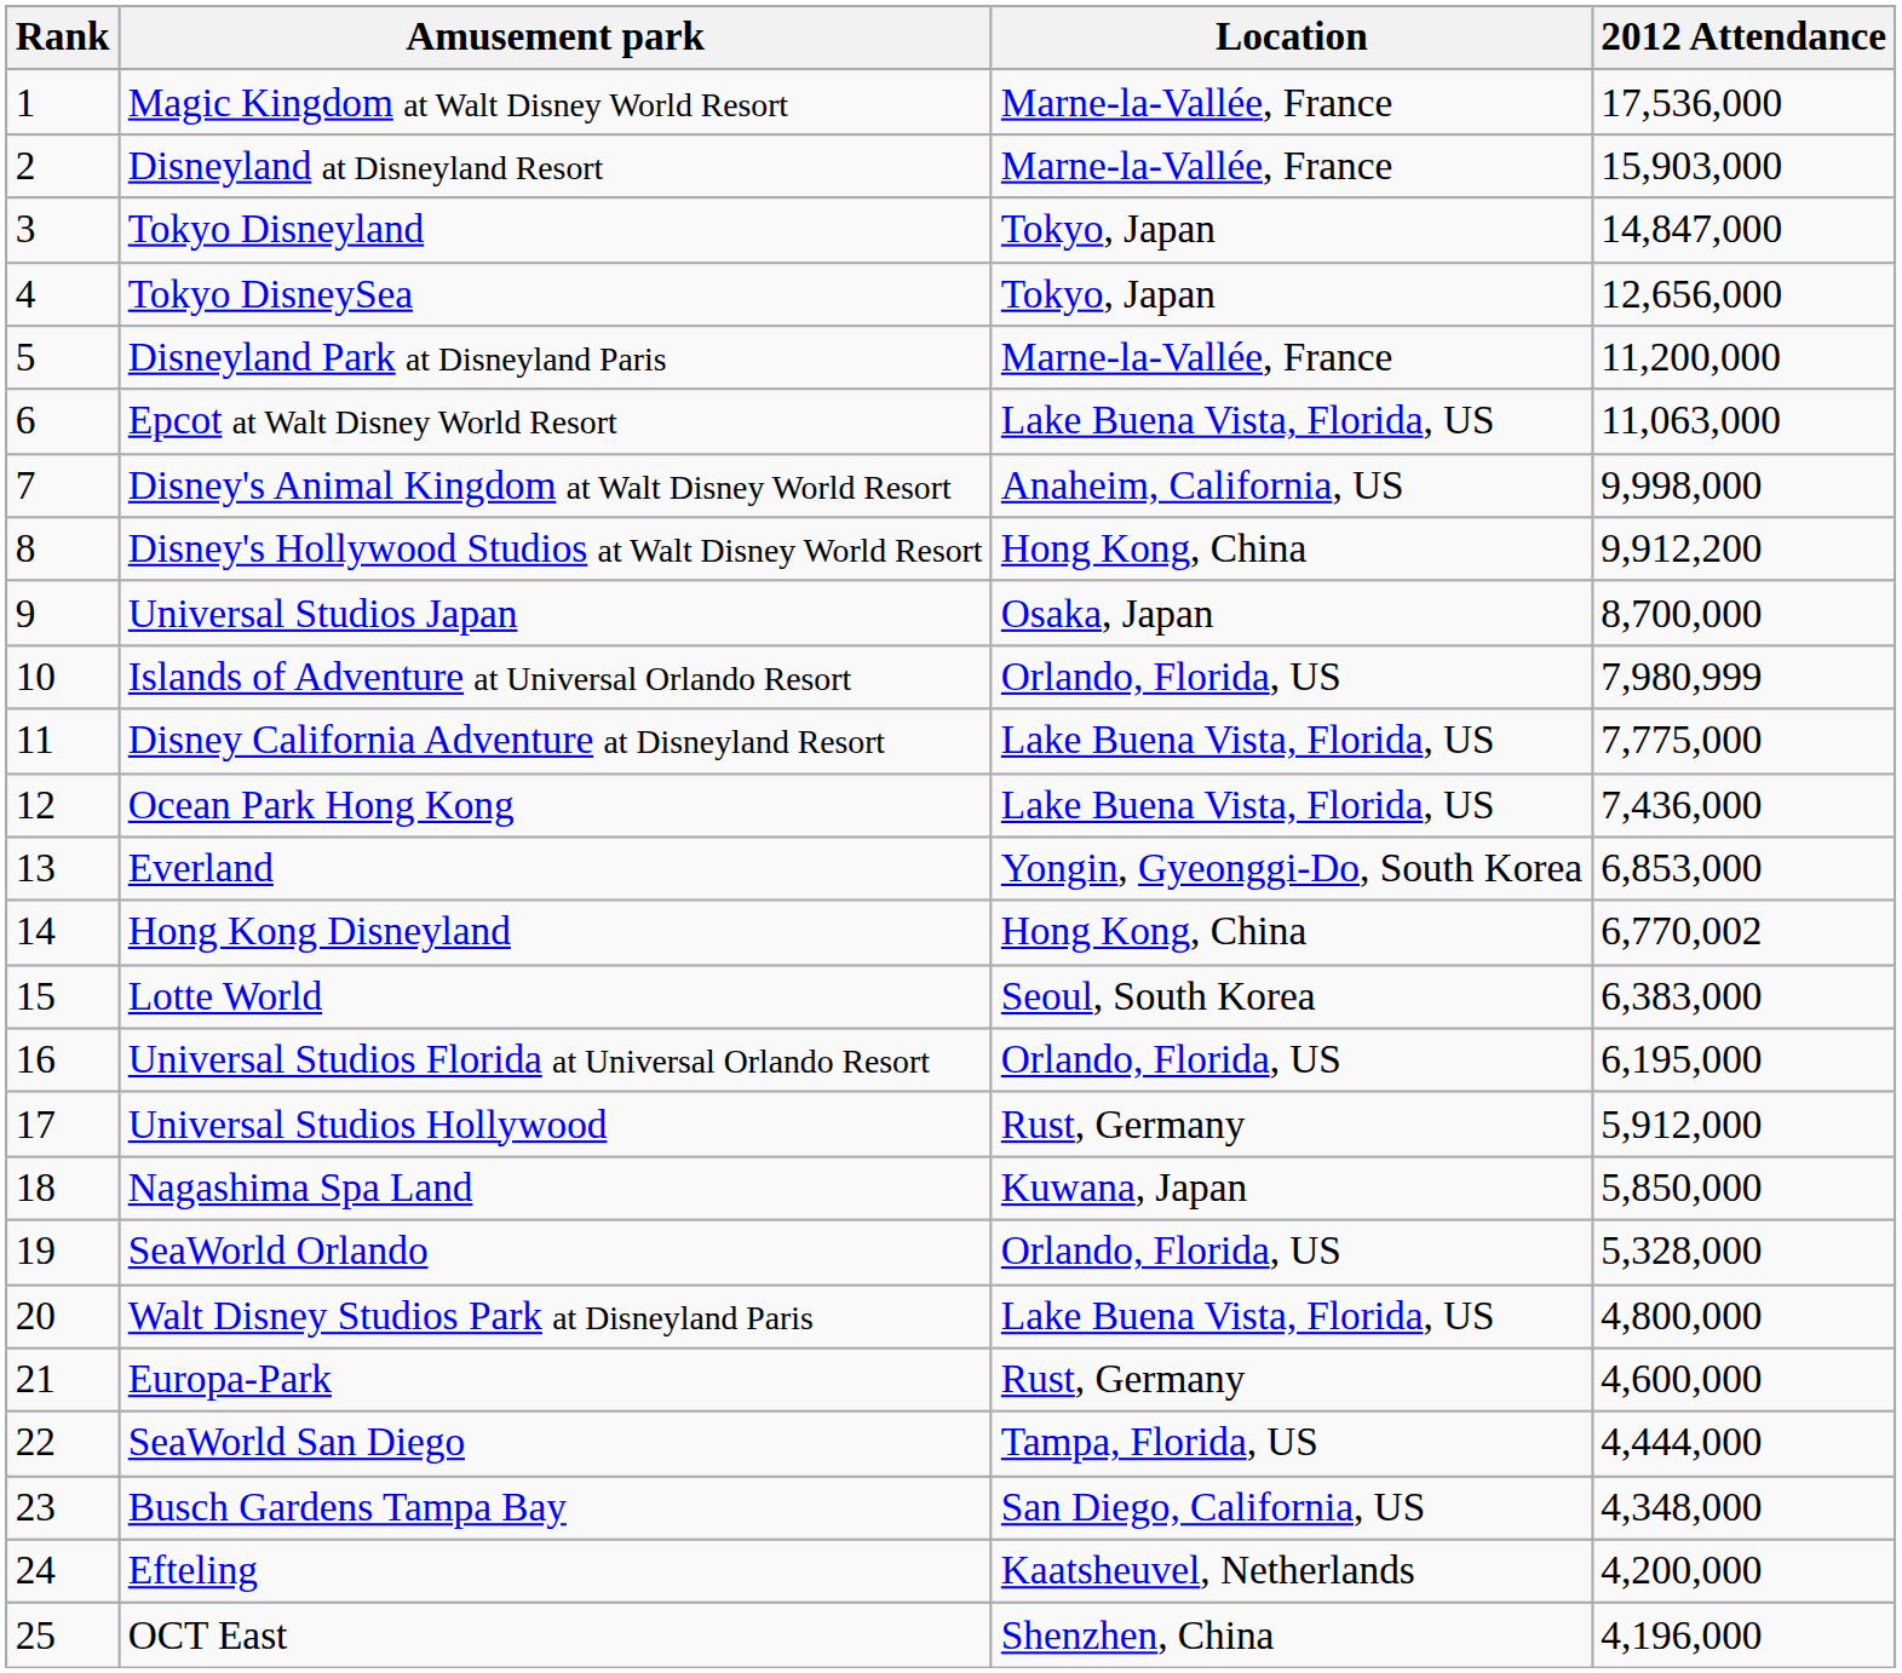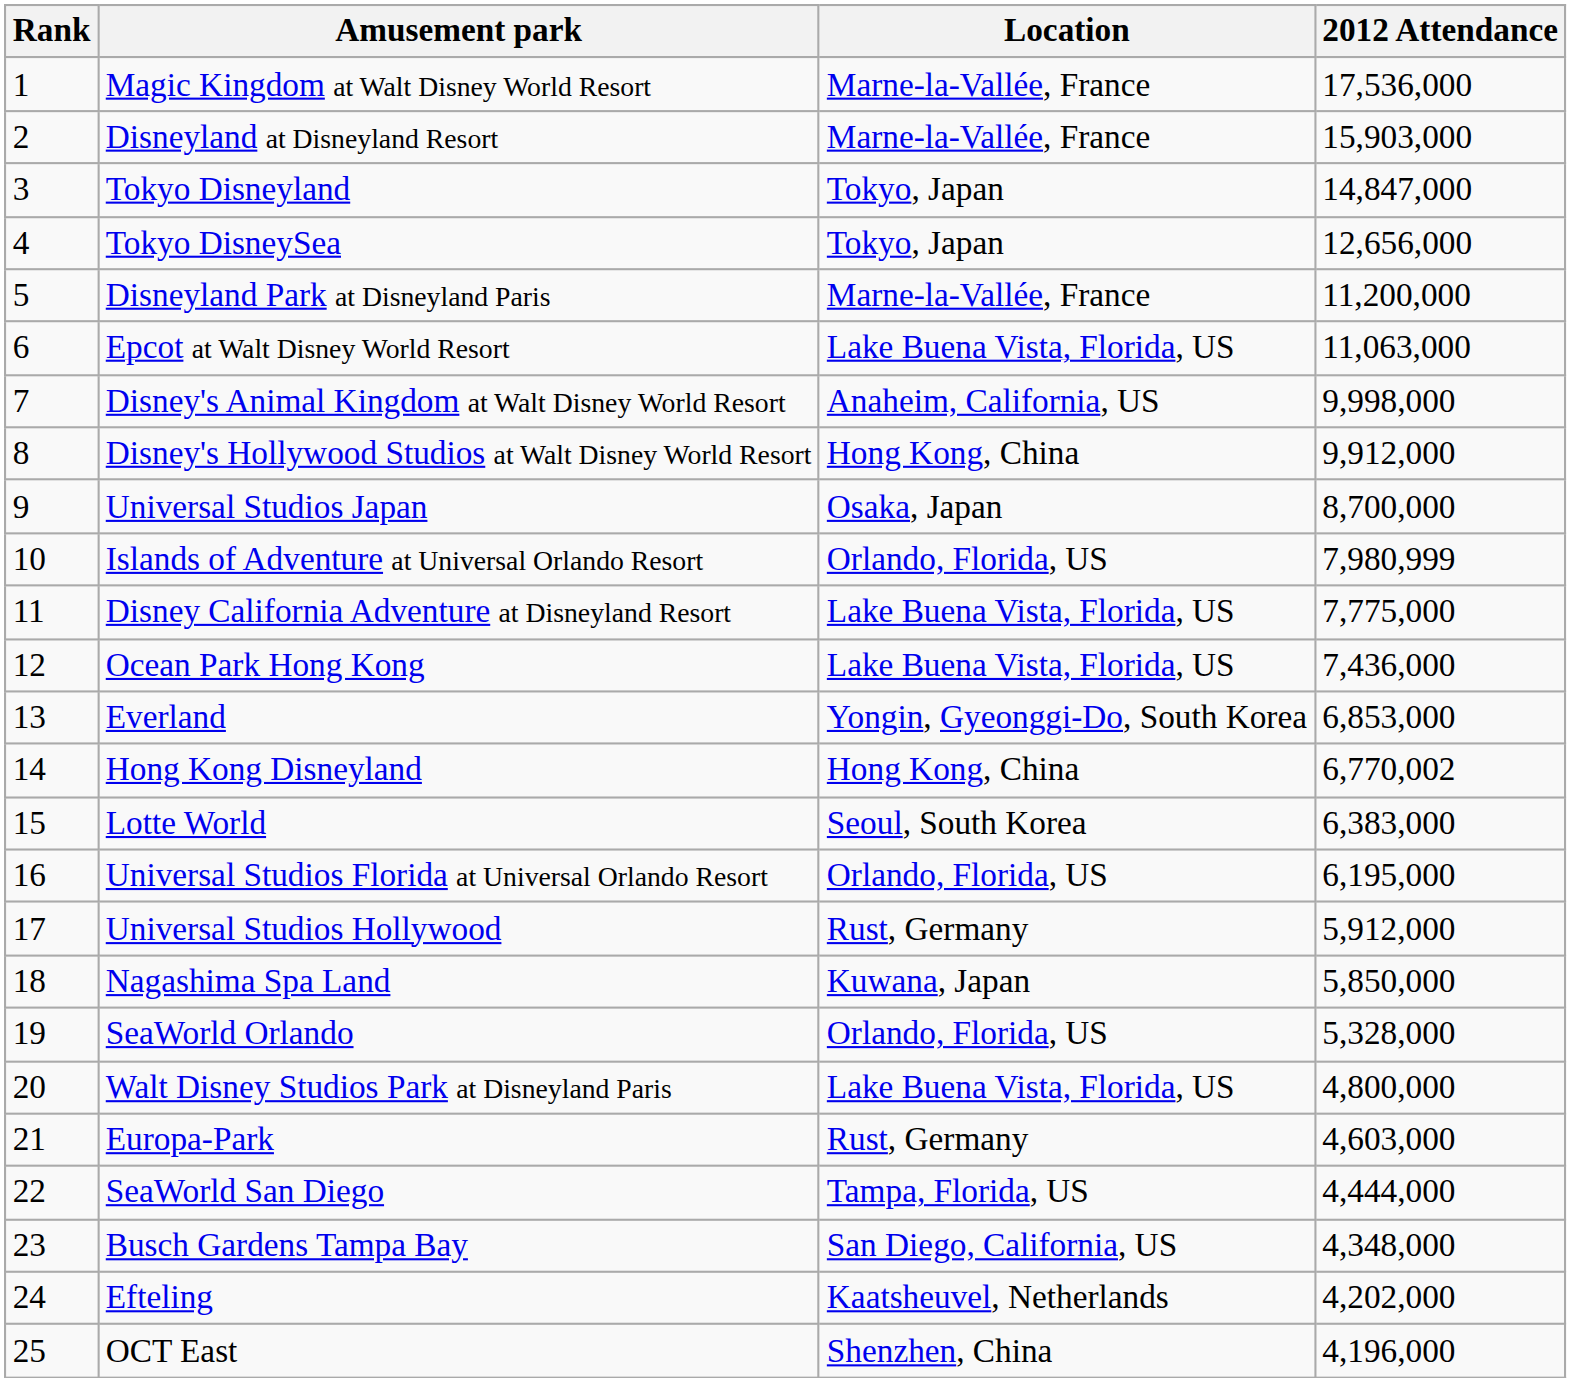 <table class="wikitable sortable">
 <tr>
 <th>Rank</th>
 <th>Amusement park</th>
 <th>Location</th>
 <th>2012 Attendance</th>
 </tr>
 <tr>
 <td>1</td>
 <td><a href='#'>Magic Kingdom</a> <small>at Walt Disney World Resort</small></td>
 <td><a href='#'>Marne-la-Vallée</a>, France</td>
 <td>17,536,000</td>
 </tr>
 <tr>
 <td>2</td>
 <td><a href='#'>Disneyland</a> <small>at Disneyland Resort</small></td>
 <td><a href='#'>Marne-la-Vallée</a>, France</td>
 <td>15,903,000</td>
 </tr>
 <tr>
 <td>3</td>
 <td><a href='#'>Tokyo Disneyland</a></td>
 <td><a href='#'>Tokyo</a>, Japan</td>
 <td>14,847,000</td>
 </tr>
 <tr>
 <td>4</td>
 <td><a href='#'>Tokyo DisneySea</a></td>
 <td><a href='#'>Tokyo</a>, Japan</td>
 <td>12,656,000</td>
 </tr>
 <tr>
 <td>5</td>
 <td><a href='#'>Disneyland Park</a> <small>at Disneyland Paris</small></td>
 <td><a href='#'>Marne-la-Vallée</a>, France</td>
 <td>11,200,000</td>
 </tr>
 <tr>
 <td>6</td>
 <td><a href='#'>Epcot</a> <small>at Walt Disney World Resort</small></td>
 <td><a href='#'>Lake Buena Vista, Florida</a>, US</td>
 <td>11,063,000</td>
 </tr>
 <tr>
 <td>7</td>
 <td><a href='#'>Disney's Animal Kingdom</a> <small>at Walt Disney World Resort</small></td>
 <td><a href='#'>Anaheim, California</a>, US</td>
 <td>9,998,000</td>
 </tr>
 <tr>
 <td>8</td>
 <td><a href='#'>Disney's Hollywood Studios</a> <small>at Walt Disney World Resort</small></td>
 <td><a href='#'>Hong Kong</a>, China</td>
-<td>9,912,200</td>
+<td>9,912,000</td>
 </tr>
 <tr>
 <td>9</td>
 <td><a href='#'>Universal Studios Japan</a></td>
 <td><a href='#'>Osaka</a>, Japan</td>
 <td>8,700,000</td>
 </tr>
 <tr>
 <td>10</td>
 <td><a href='#'>Islands of Adventure</a> <small>at Universal Orlando Resort</small></td>
 <td><a href='#'>Orlando, Florida</a>, US</td>
 <td>7,980,999</td>
 </tr>
 <tr>
 <td>11</td>
 <td><a href='#'>Disney California Adventure</a> <small>at Disneyland Resort</small></td>
 <td><a href='#'>Lake Buena Vista, Florida</a>, US</td>
 <td>7,775,000</td>
 </tr>
 <tr>
 <td>12</td>
 <td><a href='#'>Ocean Park Hong Kong</a></td>
 <td><a href='#'>Lake Buena Vista, Florida</a>, US</td>
 <td>7,436,000</td>
 </tr>
 <tr>
 <td>13</td>
 <td><a href='#'>Everland</a></td>
 <td><a href='#'>Yongin</a>, <a href='#'>Gyeonggi-Do</a>, South Korea</td>
 <td>6,853,000</td>
 </tr>
 <tr>
 <td>14</td>
 <td><a href='#'>Hong Kong Disneyland</a></td>
 <td><a href='#'>Hong Kong</a>, China</td>
 <td>6,770,002</td>
 </tr>
 <tr>
 <td>15</td>
 <td><a href='#'>Lotte World</a></td>
 <td><a href='#'>Seoul</a>, South Korea</td>
 <td>6,383,000</td>
 </tr>
 <tr>
 <td>16</td>
 <td><a href='#'>Universal Studios Florida</a> <small>at Universal Orlando Resort</small></td>
 <td><a href='#'>Orlando, Florida</a>, US</td>
 <td>6,195,000</td>
 </tr>
 <tr>
 <td>17</td>
 <td><a href='#'>Universal Studios Hollywood</a></td>
 <td><a href='#'>Rust</a>, Germany</td>
 <td>5,912,000</td>
 </tr>
 <tr>
 <td>18</td>
 <td><a href='#'>Nagashima Spa Land</a></td>
 <td><a href='#'>Kuwana</a>, Japan</td>
 <td>5,850,000</td>
 </tr>
 <tr>
 <td>19</td>
 <td><a href='#'>SeaWorld Orlando</a></td>
 <td><a href='#'>Orlando, Florida</a>, US</td>
 <td>5,328,000</td>
 </tr>
 <tr>
 <td>20</td>
 <td><a href='#'>Walt Disney Studios Park</a> <small>at Disneyland Paris</small></td>
 <td><a href='#'>Lake Buena Vista, Florida</a>, US</td>
 <td>4,800,000</td>
 </tr>
 <tr>
 <td>21</td>
 <td><a href='#'>Europa-Park</a></td>
 <td><a href='#'>Rust</a>, Germany</td>
-<td>4,600,000</td>
+<td>4,603,000</td>
 </tr>
 <tr>
 <td>22</td>
 <td><a href='#'>SeaWorld San Diego</a></td>
 <td><a href='#'>Tampa, Florida</a>, US</td>
 <td>4,444,000</td>
 </tr>
 <tr>
 <td>23</td>
 <td><a href='#'>Busch Gardens Tampa Bay</a></td>
 <td><a href='#'>San Diego, California</a>, US</td>
 <td>4,348,000</td>
 </tr>
 <tr>
 <td>24</td>
 <td><a href='#'>Efteling</a></td>
 <td><a href='#'>Kaatsheuvel</a>, Netherlands</td>
-<td>4,200,000</td>
+<td>4,202,000</td>
 </tr>
 <tr>
 <td>25</td>
 <td>OCT East</td>
 <td><a href='#'>Shenzhen</a>, China</td>
 <td>4,196,000</td>
 </tr>
 <tr>
 </tr>
 </table>
